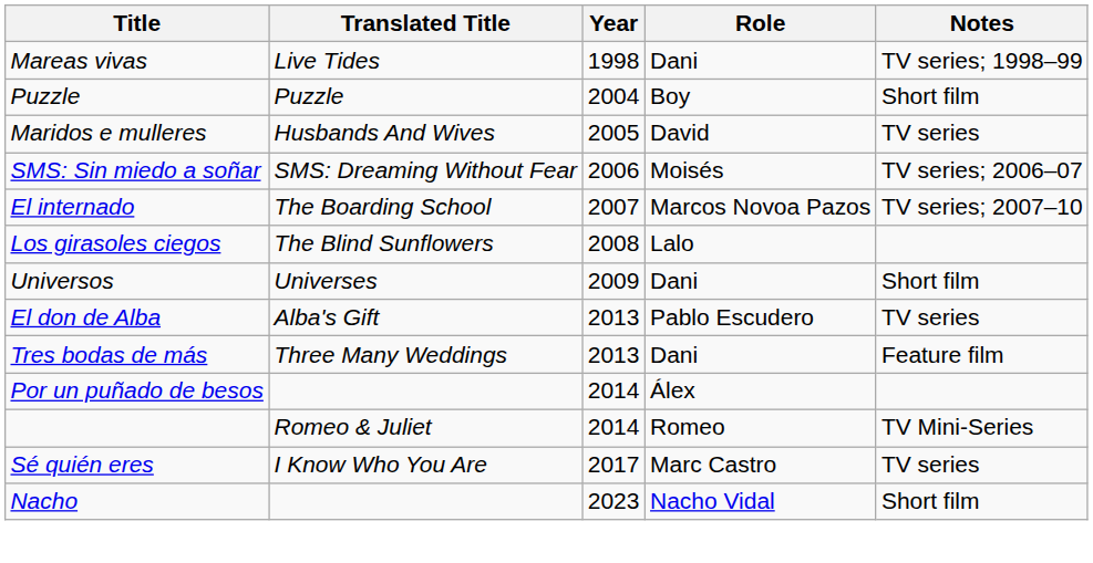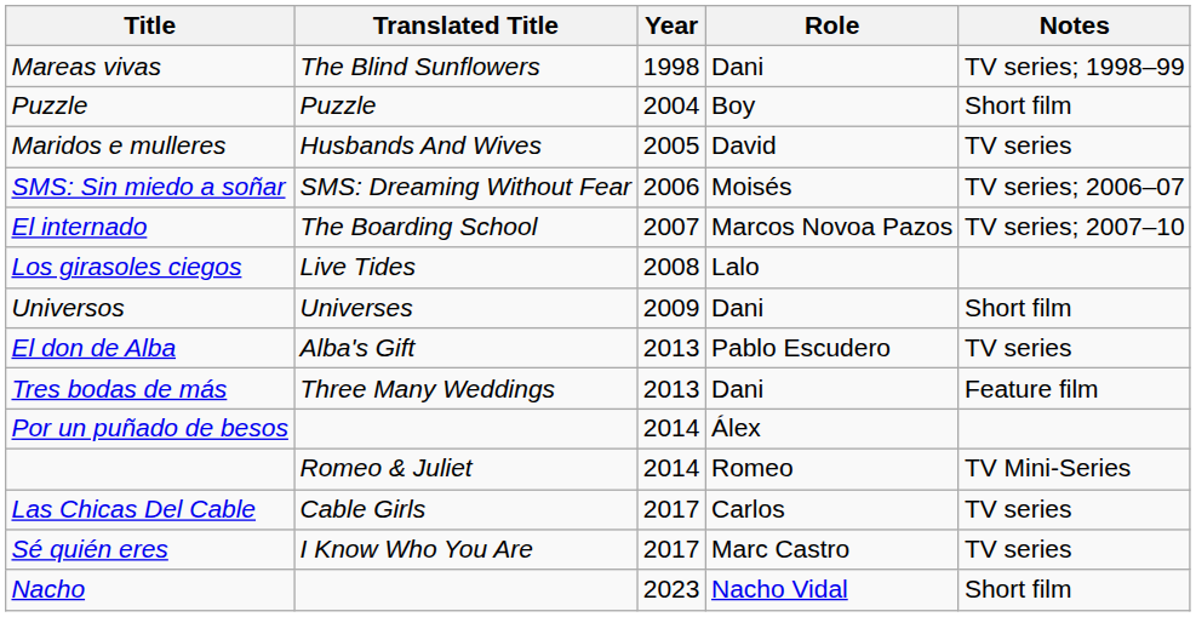 <table class="wikitable sortable">
 <tr>
 <th>Title</th>
 <th>Translated Title</th>
 <th>Year</th>
 <th>Role</th>
 <th>Notes</th>
 </tr>
 <tr>
 <td><em>Mareas vivas</em></td>
-<td><em>Live Tides</em></td>
+<td><em>The Blind Sunflowers</em></td>
 <td>1998</td>
 <td>Dani</td>
 <td>TV series; 1998–99</td>
 </tr>
 <tr>
 <td><em>Puzzle</em></td>
 <td><em>Puzzle</em></td>
 <td>2004</td>
 <td>Boy</td>
 <td>Short film</td>
 </tr>
 <tr>
 <td><em>Maridos e mulleres</em></td>
 <td><em>Husbands And Wives</em></td>
 <td>2005</td>
 <td>David</td>
 <td>TV series</td>
 </tr>
 <tr>
 <td><em><a href='#'>SMS: Sin miedo a soñar</a></em></td>
 <td><em>SMS: Dreaming Without Fear</em></td>
 <td>2006</td>
 <td>Moisés</td>
 <td>TV series; 2006–07</td>
 </tr>
 <tr>
 <td><em><a href='#'>El internado</a></em></td>
 <td><em>The Boarding School</em></td>
 <td>2007</td>
 <td>Marcos Novoa Pazos</td>
 <td>TV series; 2007–10</td>
 </tr>
 <tr>
 <td><em><a href='#'>Los girasoles ciegos</a></em></td>
-<td><em>The Blind Sunflowers</em></td>
+<td><em>Live Tides</em></td>
 <td>2008</td>
 <td>Lalo</td>
 <td></td>
 </tr>
 <tr>
 <td><em>Universos</em></td>
 <td><em>Universes</em></td>
 <td>2009</td>
 <td>Dani</td>
 <td>Short film</td>
 </tr>
 <tr>
 <td><em><a href='#'>El don de Alba</a></em></td>
 <td><em>Alba's Gift</em></td>
 <td>2013</td>
 <td>Pablo Escudero</td>
 <td>TV series</td>
 </tr>
 <tr>
 <td><em><a href='#'>Tres bodas de más</a></em></td>
 <td><em>Three Many Weddings</em></td>
 <td>2013</td>
 <td>Dani</td>
 <td>Feature film</td>
 </tr>
 <tr>
 <td><em><a href='#'>Por un puñado de besos</a></em></td>
 <td></td>
 <td>2014</td>
 <td>Álex</td>
 </tr>
 <tr>
 <td></td>
 <td><em>Romeo & Juliet</em></td>
 <td>2014</td>
 <td>Romeo</td>
 <td>TV Mini-Series</td>
 </tr>
 <tr>
+<td><em><a href='#'>Las Chicas Del Cable</a></em></td>
+<td><em>Cable Girls</em></td>
+<td>2017</td>
+<td>Carlos</td>
+<td>TV series</td>
+</tr>
+<tr>
 <td><em><a href='#'>Sé quién eres</a></em></td>
 <td><em>I Know Who You Are</em></td>
 <td>2017</td>
 <td>Marc Castro</td>
 <td>TV series</td>
 </tr>
 <tr>
 <td><em><a href='#'>Nacho</a></em></td>
 <td></td>
 <td>2023</td>
 <td><a href='#'>Nacho Vidal</a></td>
 <td>Short film</td>
 </tr>
 </table>
